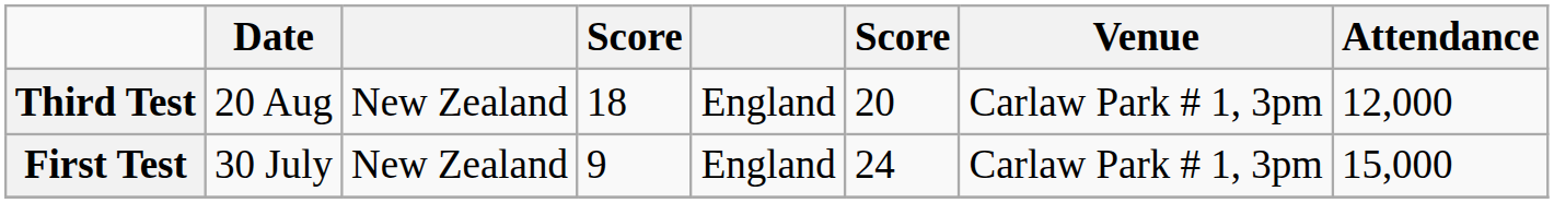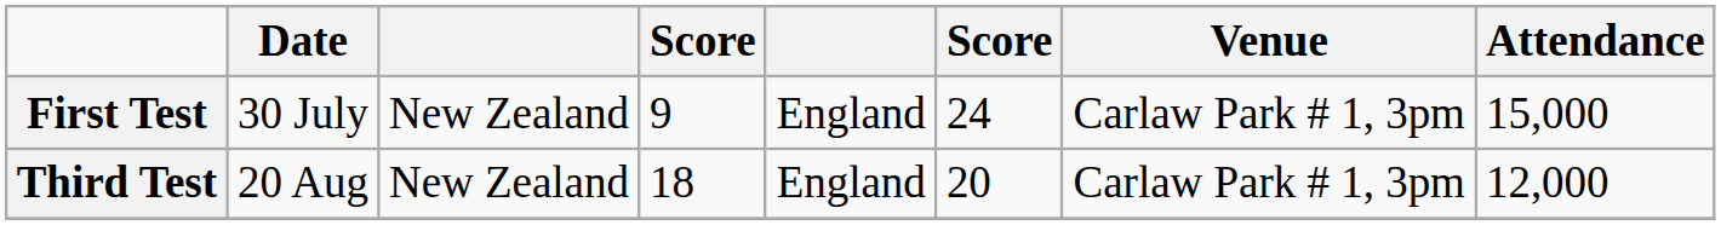 <table class="wikitable mw-collapsible">
 <tr>
 <td></td>
 <th scope="col">Date</th>
 <th scope="col"></th>
 <th scope="col">Score</th>
 <th scope="col"></th>
 <th scope="col">Score</th>
 <th scope="col">Venue</th>
 <th scope="col">Attendance</th>
 </tr>
 <tr>
+<th scope="row">First Test</th>
+<td>30 July </td>
+<td>New Zealand</td>
+<td>9</td>
+<td>England</td>
+<td>24</td>
+<td>Carlaw Park # 1, 3pm</td>
+<td>15,000</td>
+</tr>
+<tr>
 <th scope="row">Third Test</th>
 <td>20 Aug </td>
 <td>New Zealand</td>
 <td>18</td>
 <td>England</td>
 <td>20</td>
 <td>Carlaw Park # 1, 3pm</td>
 <td>12,000</td>
 </tr>
 <tr>
-<th scope="row">First Test</th>
-<td>30 July </td>
-<td>New Zealand</td>
-<td>9</td>
-<td>England</td>
-<td>24</td>
-<td>Carlaw Park # 1, 3pm</td>
-<td>15,000</td>
-</tr>
-<tr>
 </tr>
 </table>
